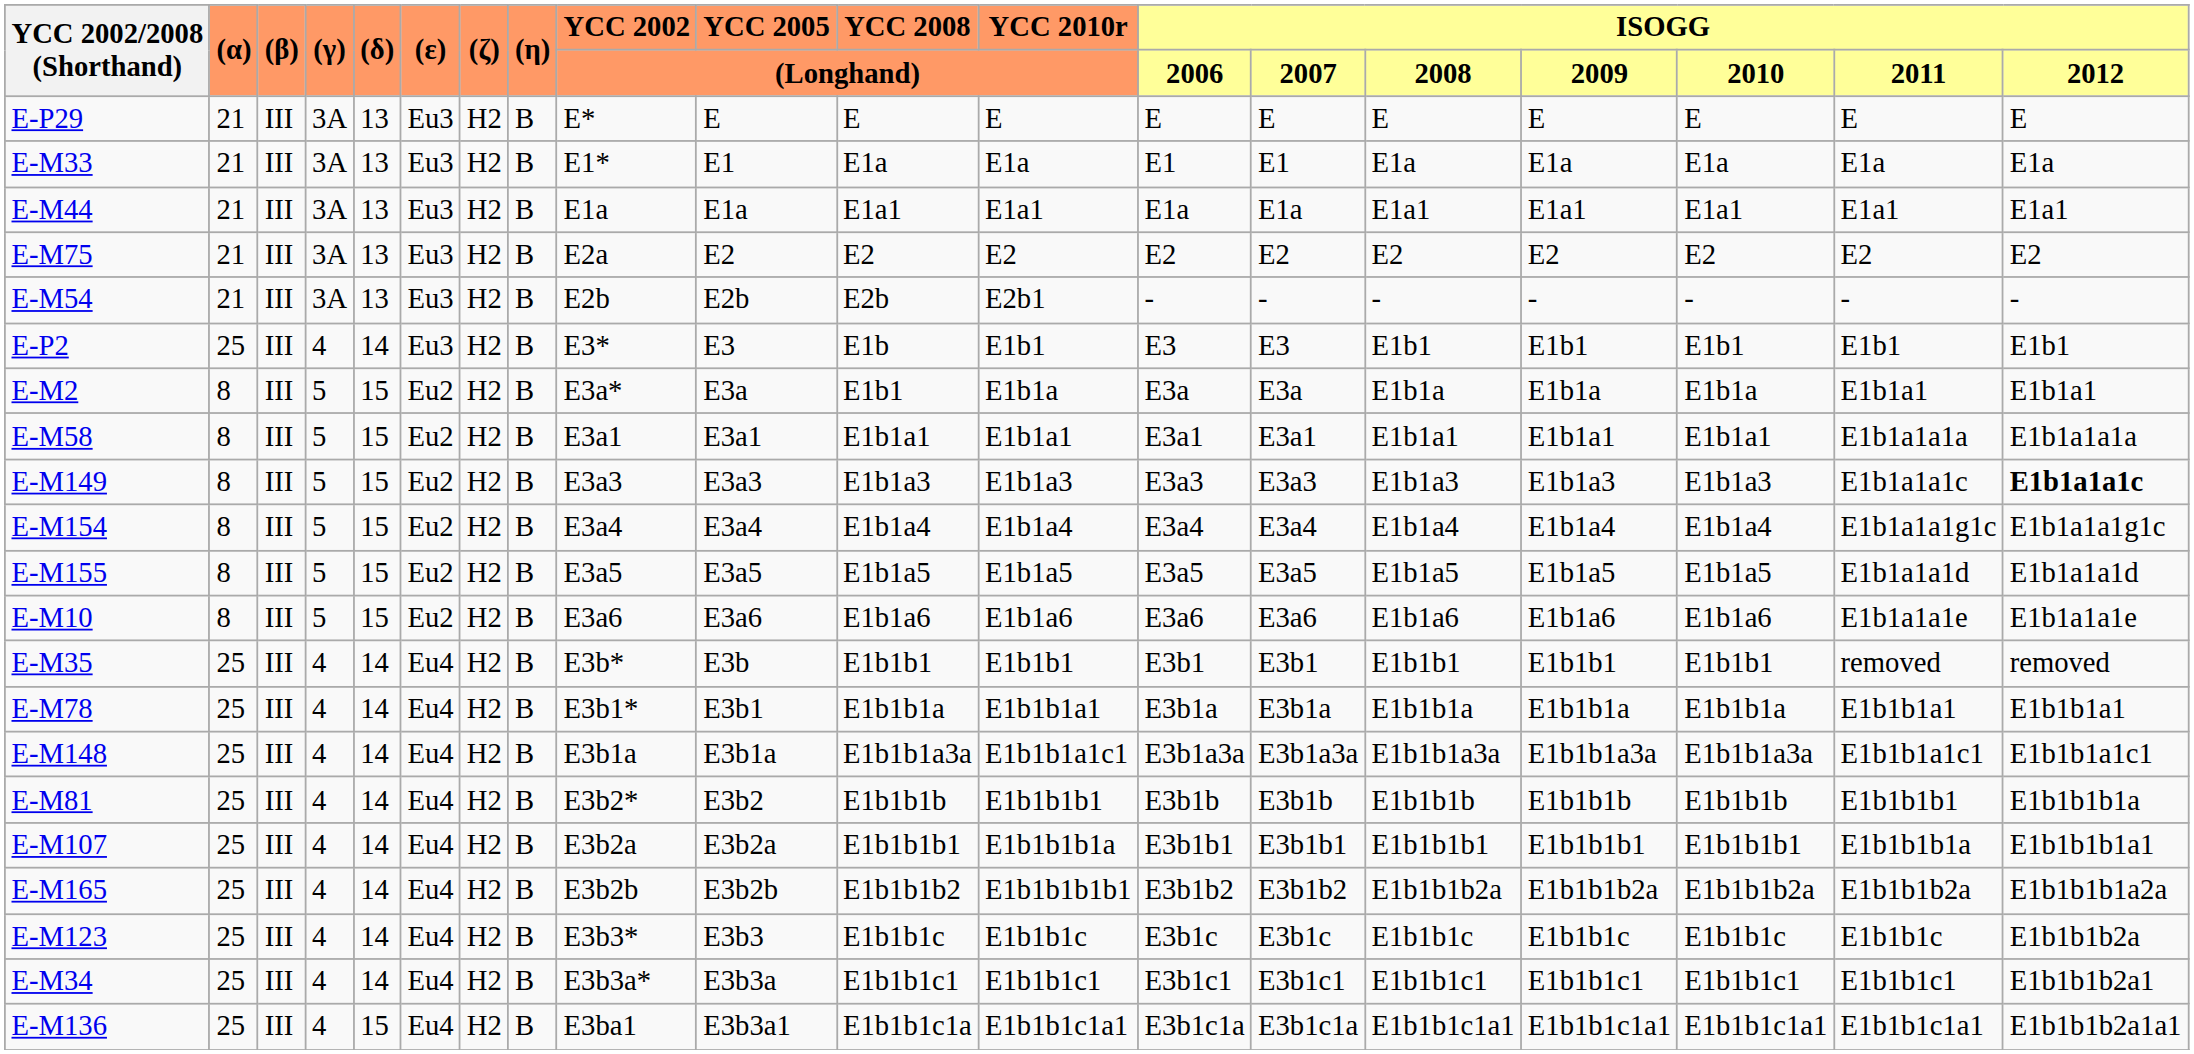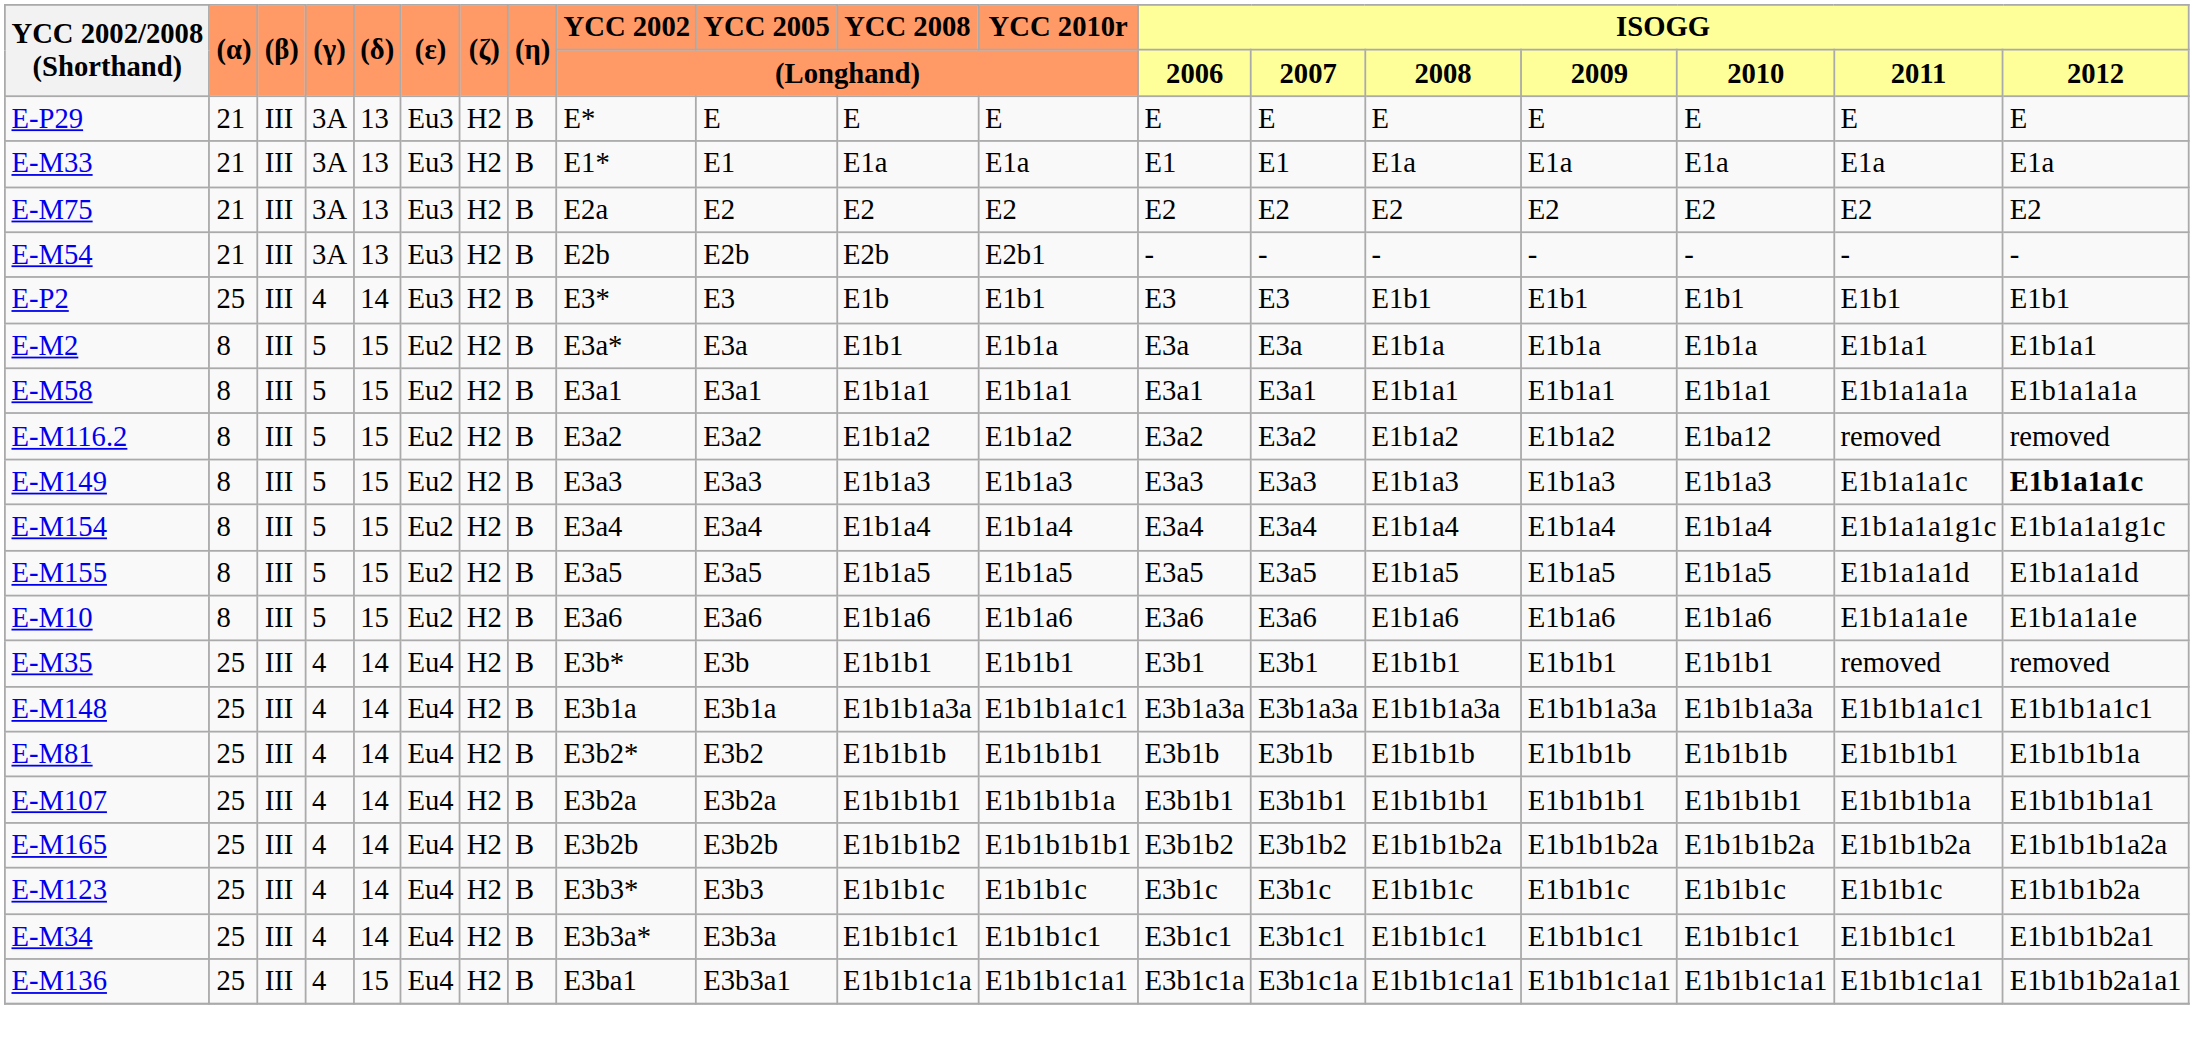 <table class="wikitable">
 <tr>
 <th rowspan=2>YCC 2002/2008<br>(Shorthand)</th>
 <th rowspan=2 style="background:#f96;">(α)</th>
 <th rowspan=2 style="background:#f96;">(β)</th>
 <th rowspan=2 style="background:#f96;">(γ)</th>
 <th rowspan=2 style="background:#f96;">(δ)</th>
 <th rowspan=2 style="background:#f96;">(ε)</th>
 <th rowspan=2 style="background:#f96;">(ζ)</th>
 <th rowspan=2 style="background:#f96">(η)</th>
 <th style="background:#f96">YCC 2002</th>
 <th style="background:#f96;">YCC 2005</th>
 <th style="background:#f96;">YCC 2008</th>
 <th style="background:#f96;">YCC 2010r</th>
 <th colspan= 7 align="center" style="background:#ff9;">ISOGG</th>
 </tr>
 <tr>
 <th colspan=4 style="background:#f96" align="center">(Longhand)</th>
 <th style="background:#ff9;">2006</th>
 <th style="background:#ff9;">2007</th>
 <th style="background:#ff9;">2008</th>
 <th style="background:#ff9;">2009</th>
 <th style="background:#ff9;">2010</th>
 <th style="background:#ff9;">2011</th>
 <th style="background:#ff9;">2012</th>
 </tr>
 <tr>
 <td><a href='#'>E-P29</a></td>
 <td>21</td>
 <td>III</td>
 <td>3A</td>
 <td>13</td>
 <td>Eu3</td>
 <td>H2</td>
 <td>B</td>
 <td>E*</td>
 <td>E</td>
 <td>E</td>
 <td>E</td>
 <td>E</td>
 <td>E</td>
 <td>E</td>
 <td>E</td>
 <td>E</td>
 <td>E</td>
 <td>E</td>
 </tr>
 <tr>
 <td><a href='#'>E-M33</a></td>
 <td>21</td>
 <td>III</td>
 <td>3A</td>
 <td>13</td>
 <td>Eu3</td>
 <td>H2</td>
 <td>B</td>
 <td>E1*</td>
 <td>E1</td>
 <td>E1a</td>
 <td>E1a</td>
 <td>E1</td>
 <td>E1</td>
 <td>E1a</td>
 <td>E1a</td>
 <td>E1a</td>
 <td>E1a</td>
 <td>E1a</td>
-</tr>
-<tr>
-<td><a href='#'>E-M44</a></td>
-<td>21</td>
-<td>III</td>
-<td>3A</td>
-<td>13</td>
-<td>Eu3</td>
-<td>H2</td>
-<td>B</td>
-<td>E1a</td>
-<td>E1a</td>
-<td>E1a1</td>
-<td>E1a1</td>
-<td>E1a</td>
-<td>E1a</td>
-<td>E1a1</td>
-<td>E1a1</td>
-<td>E1a1</td>
-<td>E1a1</td>
-<td>E1a1</td>
 </tr>
 <tr>
 <td><a href='#'>E-M75</a></td>
 <td>21</td>
 <td>III</td>
 <td>3A</td>
 <td>13</td>
 <td>Eu3</td>
 <td>H2</td>
 <td>B</td>
 <td>E2a</td>
 <td>E2</td>
 <td>E2</td>
 <td>E2</td>
 <td>E2</td>
 <td>E2</td>
 <td>E2</td>
 <td>E2</td>
 <td>E2</td>
 <td>E2</td>
 <td>E2</td>
 </tr>
 <tr>
 <td><a href='#'>E-M54</a></td>
 <td>21</td>
 <td>III</td>
 <td>3A</td>
 <td>13</td>
 <td>Eu3</td>
 <td>H2</td>
 <td>B</td>
 <td>E2b</td>
 <td>E2b</td>
 <td>E2b</td>
 <td>E2b1</td>
 <td>-</td>
 <td>-</td>
 <td>-</td>
 <td>-</td>
 <td>-</td>
 <td>-</td>
 <td>-</td>
 </tr>
 <tr>
 <td><a href='#'>E-P2</a></td>
 <td>25</td>
 <td>III</td>
 <td>4</td>
 <td>14</td>
 <td>Eu3</td>
 <td>H2</td>
 <td>B</td>
 <td>E3*</td>
 <td>E3</td>
 <td>E1b</td>
 <td>E1b1</td>
 <td>E3</td>
 <td>E3</td>
 <td>E1b1</td>
 <td>E1b1</td>
 <td>E1b1</td>
 <td>E1b1</td>
 <td>E1b1</td>
 </tr>
 <tr>
 <td><a href='#'>E-M2</a></td>
 <td>8</td>
 <td>III</td>
 <td>5</td>
 <td>15</td>
 <td>Eu2</td>
 <td>H2</td>
 <td>B</td>
 <td>E3a*</td>
 <td>E3a</td>
 <td>E1b1</td>
 <td>E1b1a</td>
 <td>E3a</td>
 <td>E3a</td>
 <td>E1b1a</td>
 <td>E1b1a</td>
 <td>E1b1a</td>
 <td>E1b1a1</td>
 <td>E1b1a1</td>
 </tr>
 <tr>
 <td><a href='#'>E-M58</a></td>
 <td>8</td>
 <td>III</td>
 <td>5</td>
 <td>15</td>
 <td>Eu2</td>
 <td>H2</td>
 <td>B</td>
 <td>E3a1</td>
 <td>E3a1</td>
 <td>E1b1a1</td>
 <td>E1b1a1</td>
 <td>E3a1</td>
 <td>E3a1</td>
 <td>E1b1a1</td>
 <td>E1b1a1</td>
 <td>E1b1a1</td>
 <td>E1b1a1a1a</td>
 <td>E1b1a1a1a</td>
 </tr>
 <tr>
+<td><a href='#'>E-M116.2</a></td>
+<td>8</td>
+<td>III</td>
+<td>5</td>
+<td>15</td>
+<td>Eu2</td>
+<td>H2</td>
+<td>B</td>
+<td>E3a2</td>
+<td>E3a2</td>
+<td>E1b1a2</td>
+<td>E1b1a2</td>
+<td>E3a2</td>
+<td>E3a2</td>
+<td>E1b1a2</td>
+<td>E1b1a2</td>
+<td>E1ba12</td>
+<td>removed</td>
+<td>removed</td>
+</tr>
+<tr>
 <td><a href='#'>E-M149</a></td>
 <td>8</td>
 <td>III</td>
 <td>5</td>
 <td>15</td>
 <td>Eu2</td>
 <td>H2</td>
 <td>B</td>
 <td>E3a3</td>
 <td>E3a3</td>
 <td>E1b1a3</td>
 <td>E1b1a3</td>
 <td>E3a3</td>
 <td>E3a3</td>
 <td>E1b1a3</td>
 <td>E1b1a3</td>
 <td>E1b1a3</td>
 <td>E1b1a1a1c</td>
 <td><strong>E1b1a1a1c</strong></td>
 </tr>
 <tr>
 <td><a href='#'>E-M154</a></td>
 <td>8</td>
 <td>III</td>
 <td>5</td>
 <td>15</td>
 <td>Eu2</td>
 <td>H2</td>
 <td>B</td>
 <td>E3a4</td>
 <td>E3a4</td>
 <td>E1b1a4</td>
 <td>E1b1a4</td>
 <td>E3a4</td>
 <td>E3a4</td>
 <td>E1b1a4</td>
 <td>E1b1a4</td>
 <td>E1b1a4</td>
 <td>E1b1a1a1g1c</td>
 <td>E1b1a1a1g1c</td>
 </tr>
 <tr>
 <td><a href='#'>E-M155</a></td>
 <td>8</td>
 <td>III</td>
 <td>5</td>
 <td>15</td>
 <td>Eu2</td>
 <td>H2</td>
 <td>B</td>
 <td>E3a5</td>
 <td>E3a5</td>
 <td>E1b1a5</td>
 <td>E1b1a5</td>
 <td>E3a5</td>
 <td>E3a5</td>
 <td>E1b1a5</td>
 <td>E1b1a5</td>
 <td>E1b1a5</td>
 <td>E1b1a1a1d</td>
 <td>E1b1a1a1d</td>
 </tr>
 <tr>
 <td><a href='#'>E-M10</a></td>
 <td>8</td>
 <td>III</td>
 <td>5</td>
 <td>15</td>
 <td>Eu2</td>
 <td>H2</td>
 <td>B</td>
 <td>E3a6</td>
 <td>E3a6</td>
 <td>E1b1a6</td>
 <td>E1b1a6</td>
 <td>E3a6</td>
 <td>E3a6</td>
 <td>E1b1a6</td>
 <td>E1b1a6</td>
 <td>E1b1a6</td>
 <td>E1b1a1a1e</td>
 <td>E1b1a1a1e</td>
 </tr>
 <tr>
 <td><a href='#'>E-M35</a></td>
 <td>25</td>
 <td>III</td>
 <td>4</td>
 <td>14</td>
 <td>Eu4</td>
 <td>H2</td>
 <td>B</td>
 <td>E3b*</td>
 <td>E3b</td>
 <td>E1b1b1</td>
 <td>E1b1b1</td>
 <td>E3b1</td>
 <td>E3b1</td>
 <td>E1b1b1</td>
 <td>E1b1b1</td>
 <td>E1b1b1</td>
 <td>removed</td>
 <td>removed</td>
-</tr>
-<tr>
-<td><a href='#'>E-M78</a></td>
-<td>25</td>
-<td>III</td>
-<td>4</td>
-<td>14</td>
-<td>Eu4</td>
-<td>H2</td>
-<td>B</td>
-<td>E3b1*</td>
-<td>E3b1</td>
-<td>E1b1b1a</td>
-<td>E1b1b1a1</td>
-<td>E3b1a</td>
-<td>E3b1a</td>
-<td>E1b1b1a</td>
-<td>E1b1b1a</td>
-<td>E1b1b1a</td>
-<td>E1b1b1a1</td>
-<td>E1b1b1a1</td>
 </tr>
 <tr>
 <td><a href='#'>E-M148</a></td>
 <td>25</td>
 <td>III</td>
 <td>4</td>
 <td>14</td>
 <td>Eu4</td>
 <td>H2</td>
 <td>B</td>
 <td>E3b1a</td>
 <td>E3b1a</td>
 <td>E1b1b1a3a</td>
 <td>E1b1b1a1c1</td>
 <td>E3b1a3a</td>
 <td>E3b1a3a</td>
 <td>E1b1b1a3a</td>
 <td>E1b1b1a3a</td>
 <td>E1b1b1a3a</td>
 <td>E1b1b1a1c1</td>
 <td>E1b1b1a1c1</td>
 </tr>
 <tr>
 <td><a href='#'>E-M81</a></td>
 <td>25</td>
 <td>III</td>
 <td>4</td>
 <td>14</td>
 <td>Eu4</td>
 <td>H2</td>
 <td>B</td>
 <td>E3b2*</td>
 <td>E3b2</td>
 <td>E1b1b1b</td>
 <td>E1b1b1b1</td>
 <td>E3b1b</td>
 <td>E3b1b</td>
 <td>E1b1b1b</td>
 <td>E1b1b1b</td>
 <td>E1b1b1b</td>
 <td>E1b1b1b1</td>
 <td>E1b1b1b1a</td>
 </tr>
 <tr>
 <td><a href='#'>E-M107</a></td>
 <td>25</td>
 <td>III</td>
 <td>4</td>
 <td>14</td>
 <td>Eu4</td>
 <td>H2</td>
 <td>B</td>
 <td>E3b2a</td>
 <td>E3b2a</td>
 <td>E1b1b1b1</td>
 <td>E1b1b1b1a</td>
 <td>E3b1b1</td>
 <td>E3b1b1</td>
 <td>E1b1b1b1</td>
 <td>E1b1b1b1</td>
 <td>E1b1b1b1</td>
 <td>E1b1b1b1a</td>
 <td>E1b1b1b1a1</td>
 </tr>
 <tr>
 <td><a href='#'>E-M165</a></td>
 <td>25</td>
 <td>III</td>
 <td>4</td>
 <td>14</td>
 <td>Eu4</td>
 <td>H2</td>
 <td>B</td>
 <td>E3b2b</td>
 <td>E3b2b</td>
 <td>E1b1b1b2</td>
 <td>E1b1b1b1b1</td>
 <td>E3b1b2</td>
 <td>E3b1b2</td>
 <td>E1b1b1b2a</td>
 <td>E1b1b1b2a</td>
 <td>E1b1b1b2a</td>
 <td>E1b1b1b2a</td>
 <td>E1b1b1b1a2a</td>
 </tr>
 <tr>
 <td><a href='#'>E-M123</a></td>
 <td>25</td>
 <td>III</td>
 <td>4</td>
 <td>14</td>
 <td>Eu4</td>
 <td>H2</td>
 <td>B</td>
 <td>E3b3*</td>
 <td>E3b3</td>
 <td>E1b1b1c</td>
 <td>E1b1b1c</td>
 <td>E3b1c</td>
 <td>E3b1c</td>
 <td>E1b1b1c</td>
 <td>E1b1b1c</td>
 <td>E1b1b1c</td>
 <td>E1b1b1c</td>
 <td>E1b1b1b2a</td>
 </tr>
 <tr>
 <td><a href='#'>E-M34</a></td>
 <td>25</td>
 <td>III</td>
 <td>4</td>
 <td>14</td>
 <td>Eu4</td>
 <td>H2</td>
 <td>B</td>
 <td>E3b3a*</td>
 <td>E3b3a</td>
 <td>E1b1b1c1</td>
 <td>E1b1b1c1</td>
 <td>E3b1c1</td>
 <td>E3b1c1</td>
 <td>E1b1b1c1</td>
 <td>E1b1b1c1</td>
 <td>E1b1b1c1</td>
 <td>E1b1b1c1</td>
 <td>E1b1b1b2a1</td>
 </tr>
 <tr>
 <td><a href='#'>E-M136</a></td>
 <td>25</td>
 <td>III</td>
 <td>4</td>
 <td>15</td>
 <td>Eu4</td>
 <td>H2</td>
 <td>B</td>
 <td>E3ba1</td>
 <td>E3b3a1</td>
 <td>E1b1b1c1a</td>
 <td>E1b1b1c1a1</td>
 <td>E3b1c1a</td>
 <td>E3b1c1a</td>
 <td>E1b1b1c1a1</td>
 <td>E1b1b1c1a1</td>
 <td>E1b1b1c1a1</td>
 <td>E1b1b1c1a1</td>
 <td>E1b1b1b2a1a1</td>
 </tr>
 <tr>
 </tr>
 </table>
